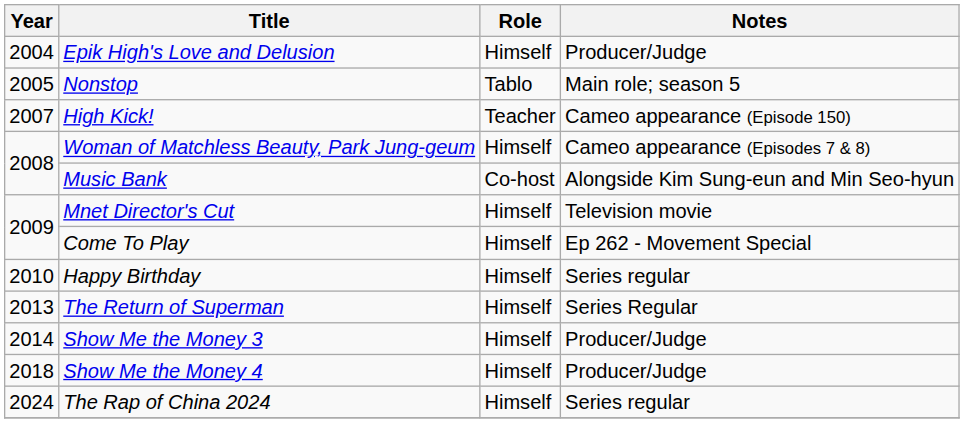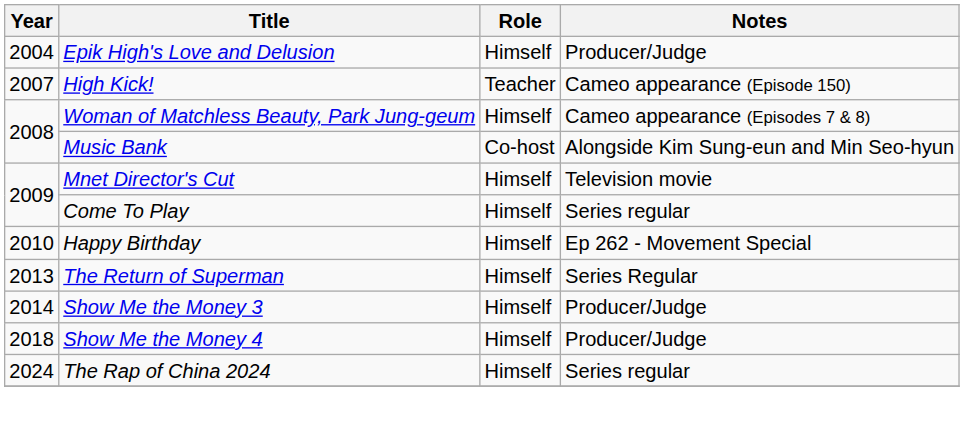 <table class="wikitable" style="font-size:95%">
 <tr style="text-align:center;">
 <th>Year</th>
 <th>Title</th>
 <th>Role</th>
 <th>Notes</th>
 </tr>
 <tr>
 <td>2004</td>
 <td><em><a href='#'>Epik High's Love and Delusion</a></em></td>
 <td>Himself</td>
 <td>Producer/Judge</td>
-</tr>
-<tr>
-<td>2005</td>
-<td><em><a href='#'>Nonstop</a></em></td>
-<td>Tablo</td>
-<td>Main role; season 5</td>
 </tr>
 <tr>
 <td>2007</td>
 <td><em><a href='#'>High Kick!</a></em></td>
 <td>Teacher</td>
 <td>Cameo appearance <small>(Episode 150)</small></td>
 </tr>
 <tr>
 <td rowspan="2">2008</td>
 <td><em><a href='#'>Woman of Matchless Beauty, Park Jung-geum</a></em></td>
 <td>Himself</td>
 <td>Cameo appearance <small>(Episodes 7 & 8)</small></td>
 </tr>
 <tr>
 <td><em><a href='#'>Music Bank</a></em></td>
 <td>Co-host</td>
 <td>Alongside Kim Sung-eun and Min Seo-hyun</td>
 </tr>
 <tr>
 <td rowspan="2">2009</td>
 <td><em><a href='#'>Mnet Director's Cut</a></em></td>
 <td>Himself</td>
 <td>Television movie</td>
 </tr>
 <tr>
 <td><em>Come To Play</em></td>
 <td>Himself</td>
-<td>Ep 262 - Movement Special</td>
+<td>Series regular</td>
 </tr>
 <tr>
 <td rowspan="1">2010</td>
 <td><em>Happy Birthday</em></td>
 <td>Himself</td>
-<td>Series regular</td>
+<td>Ep 262 - Movement Special</td>
 </tr>
 <tr>
 <td rowspan="1">2013</td>
 <td><em><a href='#'>The Return of Superman</a></em></td>
 <td>Himself</td>
 <td>Series Regular</td>
 </tr>
 <tr>
 <td>2014</td>
 <td><em><a href='#'>Show Me the Money 3</a></em></td>
 <td>Himself</td>
 <td>Producer/Judge</td>
 </tr>
 <tr>
 <td>2018</td>
 <td><em><a href='#'>Show Me the Money 4</a></em></td>
 <td>Himself</td>
 <td>Producer/Judge</td>
 </tr>
 <tr>
 <td>2024</td>
 <td><em>The Rap of China 2024</em></td>
 <td>Himself</td>
 <td>Series regular</td>
 </tr>
 <tr>
 </tr>
 </table>
